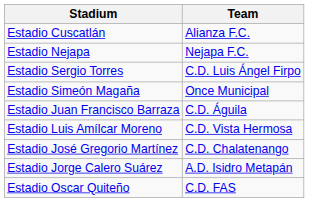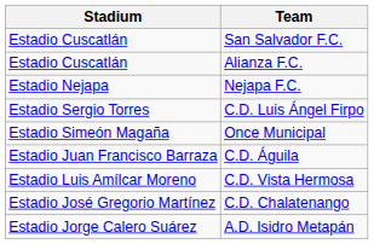 <table class="wikitable">
 <tr>
 <th>Stadium</th>
 <th>Team</th>
+</tr>
+<tr>
+<td><a href='#'>Estadio Cuscatlán</a></td>
+<td><a href='#'>San Salvador F.C.</a></td>
 </tr>
 <tr>
 <td><a href='#'>Estadio Cuscatlán</a></td>
 <td><a href='#'>Alianza F.C.</a></td>
 </tr>
 <tr>
 <td><a href='#'>Estadio Nejapa</a></td>
 <td><a href='#'>Nejapa F.C.</a></td>
 </tr>
 <tr>
 <td><a href='#'>Estadio Sergio Torres</a></td>
 <td><a href='#'>C.D. Luis Ángel Firpo</a></td>
 </tr>
 <tr>
 <td><a href='#'>Estadio Simeón Magaña</a></td>
 <td><a href='#'>Once Municipal</a></td>
 </tr>
 <tr>
 <td><a href='#'>Estadio Juan Francisco Barraza</a></td>
 <td><a href='#'>C.D. Águila</a></td>
 </tr>
 <tr>
 <td><a href='#'>Estadio Luis Amílcar Moreno</a></td>
 <td><a href='#'>C.D. Vista Hermosa</a></td>
 </tr>
 <tr>
 <td><a href='#'>Estadio José Gregorio Martínez</a></td>
 <td><a href='#'>C.D. Chalatenango</a></td>
 </tr>
 <tr>
 <td><a href='#'>Estadio Jorge Calero Suárez</a></td>
 <td><a href='#'>A.D. Isidro Metapán</a></td>
 </tr>
-<tr>
-<td><a href='#'>Estadio Oscar Quiteño</a></td>
-<td><a href='#'>C.D. FAS</a></td>
-</tr>
 </table>
